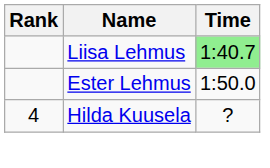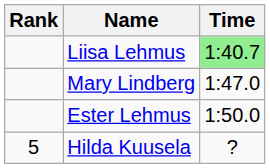 <table class="wikitable" style="text-align:center">
 <tr>
 <th>Rank</th>
 <th>Name</th>
 <th>Time</th>
 </tr>
 <tr>
 <td></td>
 <td align=left><a href='#'>Liisa Lehmus</a></td>
 <td style="background: lightgreen;">1:40.7</td>
 </tr>
 <tr>
 <td></td>
+<td align=left><a href='#'>Mary Lindberg</a></td>
+<td>1:47.0</td>
+</tr>
+<tr>
+<td></td>
 <td align=left><a href='#'>Ester Lehmus</a></td>
 <td>1:50.0</td>
 </tr>
 <tr>
-<td>4</td>
+<td>5</td>
 <td align=left><a href='#'>Hilda Kuusela</a></td>
 <td>?</td>
 </tr>
 </table>
